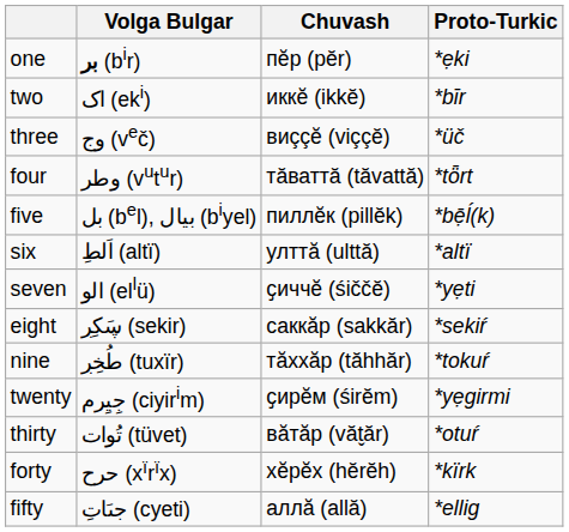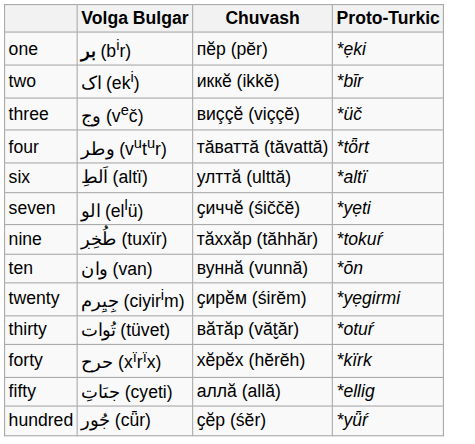 <table class="wikitable">
 <tr>
 <th></th>
 <th>Volga Bulgar</th>
 <th>Chuvash</th>
 <th>Proto-Turkic</th>
 </tr>
 <tr>
 <td>one</td>
 <td><strong>بر</strong> (b<sup>i</sup>r)</td>
 <td>пӗр (pĕr)</td>
 <td><em>*ẹki</em></td>
 </tr>
 <tr>
 <td>two</td>
 <td>اک (ek<sup>i</sup>)</td>
 <td>иккӗ (ikkĕ)</td>
 <td><em>*bīr</em></td>
 </tr>
 <tr>
 <td>three</td>
 <td>وج (v<sup>e</sup>č)</td>
 <td>виççӗ (viççĕ)</td>
 <td><em>*üč</em></td>
 </tr>
 <tr>
 <td>four</td>
 <td>وطر (v<sup>u</sup>t<sup>u</sup>r)</td>
 <td>тăваттă (tăvattă)</td>
 <td><em>*tȫrt</em></td>
 </tr>
 <tr>
-<td>five</td>
-<td>بل (b<sup>e</sup>l), بيال (b<sup>i</sup>yel)</td>
-<td>пиллӗк (pillĕk)</td>
-<td><em>*bẹ̄ĺ(k)</em></td>
-</tr>
-<tr>
 <td>six</td>
 <td>اَلطِ (altï)</td>
 <td>улттӑ (ulttă)</td>
 <td><em>*altï</em></td>
 </tr>
 <tr>
 <td>seven</td>
 <td>الو (el<sup>l</sup>ü)</td>
 <td>ҫиччӗ (śiččĕ)</td>
 <td><em>*yẹti</em></td>
 </tr>
 <tr>
-<td>eight</td>
-<td>ڛَكِڔ (sekir)</td>
-<td>саккӑр (sakkăr)</td>
-<td><em>*sekiŕ</em></td>
-</tr>
-<tr>
 <td>nine</td>
 <td>طُخِڔ (tuxïr)</td>
 <td>тӑххӑр (tăhhăr)</td>
 <td><em>*tokuŕ</em></td>
+</tr>
+<tr>
+<td>ten</td>
+<td>وان (van)</td>
+<td>вуннӑ (vunnă)</td>
+<td><em>*ōn</em></td>
 </tr>
 <tr>
 <td>twenty</td>
 <td>جِيِرم (ciyir<sup>i</sup>m)</td>
 <td>ҫирӗм (śirĕm)</td>
 <td><em>*yẹgirmi</em></td>
 </tr>
 <tr>
 <td>thirty</td>
 <td>تُوات (tüvet)</td>
 <td>вӑтӑр (văt̬ăr)</td>
 <td><em>*otuŕ</em></td>
 </tr>
 <tr>
 <td>forty</td>
 <td>حرح (x<sup>ï</sup>r<sup>ï</sup>x)</td>
 <td>хӗрӗх (hĕrĕh)</td>
 <td><em>*kïrk</em></td>
 </tr>
 <tr>
 <td>fifty</td>
 <td>جىَاتِ (cyeti)</td>
 <td>аллӑ (allă)</td>
 <td><em>*ellig</em></td>
 </tr>
+<tr>
+<td>hundred</td>
+<td>جُور (cǖr)</td>
+<td>ҫӗр (śĕr)</td>
+<td><em>*yǖŕ</em></td>
+</tr>
 </table>
